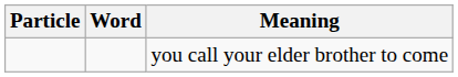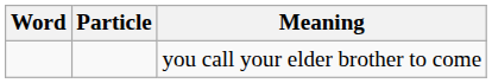 <table class="wikitable">
 <tr>
+<th>Word</th>
 <th>Particle</th>
-<th>Word</th>
 <th>Meaning</th>
 </tr>
 <tr>
+<td></td>
 <td><strong></strong></td>
-<td></td>
 <td>you call your elder brother to come</td>
 </tr>
 </table>
